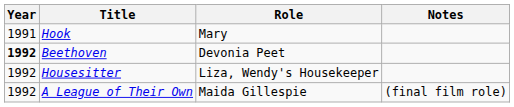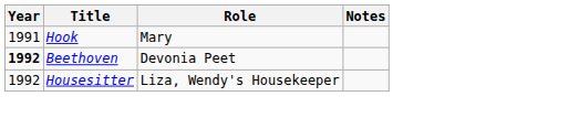 <table class="wikitable">
 <tr>
 <th>Year</th>
 <th>Title</th>
 <th>Role</th>
 <th>Notes</th>
 </tr>
 <tr>
 <td>1991</td>
 <td><em><a href='#'>Hook</a></em></td>
 <td>Mary</td>
 <td></td>
 </tr>
 <tr>
 <td><strong>1992</strong></td>
 <td><em><a href='#'>Beethoven</a></em></td>
 <td>Devonia Peet</td>
 <td></td>
 </tr>
 <tr>
 <td>1992</td>
 <td><em><a href='#'>Housesitter</a></em></td>
 <td>Liza, Wendy's Housekeeper</td>
 <td></td>
 </tr>
-<tr>
-<td>1992</td>
-<td><em><a href='#'>A League of Their Own</a></em></td>
-<td>Maida Gillespie</td>
-<td>(final film role)</td>
-</tr>
 </table>
